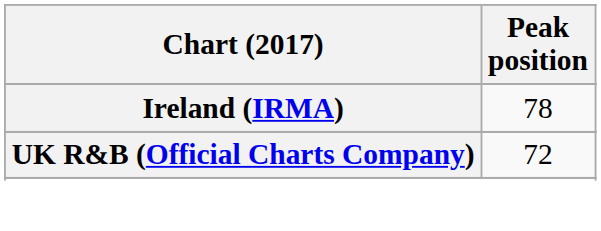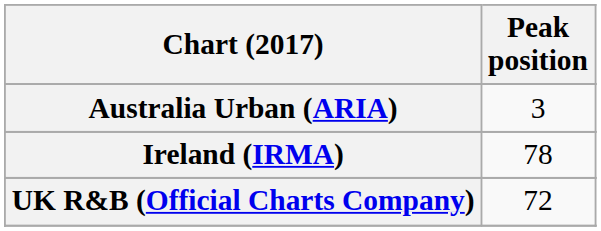 <table class="wikitable sortable plainrowheaders" style="text-align:center">
 <tr>
 <th scope="col">Chart (2017)</th>
 <th scope="col">Peak<br> position</th>
 </tr>
 <tr>
+</tr>
+<tr>
+<th scope="row">Australia Urban (<a href='#'>ARIA</a>)</th>
+<td>3</td>
 </tr>
 <tr>
 </tr>
 <tr>
 </tr>
 <tr>
 </tr>
 <tr>
 </tr>
 <tr>
 </tr>
 <tr>
 </tr>
 <tr>
 </tr>
 <tr>
 <th scope="row">Ireland (<a href='#'>IRMA</a>)</th>
 <td>78</td>
 </tr>
 <tr>
 </tr>
 <tr>
 </tr>
 <tr>
 </tr>
 <tr>
 </tr>
 <tr>
 </tr>
 <tr>
 </tr>
 <tr>
 <th scope="row">UK R&B (<a href='#'>Official Charts Company</a>)</th>
 <td>72</td>
 </tr>
 <tr>
 </tr>
 <tr>
 </tr>
 <tr>
 </tr>
 </table>
